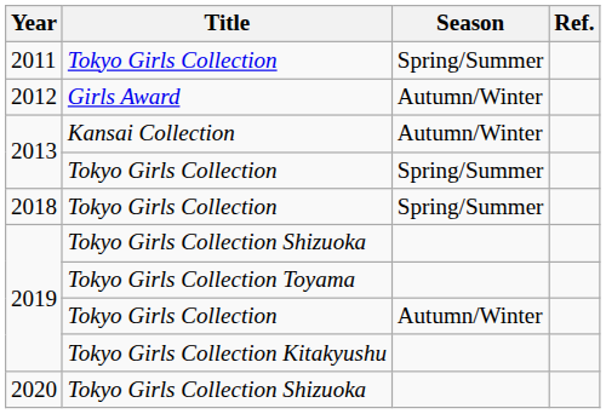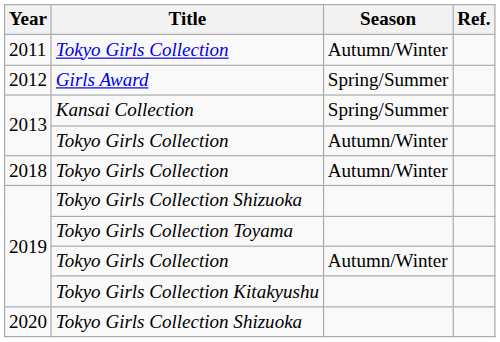 <table class="wikitable">
 <tr>
 <th>Year</th>
 <th>Title</th>
 <th>Season</th>
 <th>Ref.</th>
 </tr>
 <tr>
 <td>2011</td>
 <td><em><a href='#'>Tokyo Girls Collection</a></em></td>
-<td>Spring/Summer</td>
+<td>Autumn/Winter</td>
 <td></td>
 </tr>
 <tr>
 <td>2012</td>
 <td><em><a href='#'>Girls Award</a></em></td>
-<td>Autumn/Winter</td>
+<td>Spring/Summer</td>
 <td></td>
 </tr>
 <tr>
 <td rowspan="2">2013</td>
 <td><em>Kansai Collection</em></td>
-<td>Autumn/Winter</td>
+<td>Spring/Summer</td>
 <td></td>
 </tr>
 <tr>
 <td><em>Tokyo Girls Collection</em></td>
-<td>Spring/Summer</td>
+<td>Autumn/Winter</td>
 <td></td>
 </tr>
 <tr>
 <td>2018</td>
 <td><em>Tokyo Girls Collection</em></td>
-<td>Spring/Summer</td>
+<td>Autumn/Winter</td>
 <td></td>
 </tr>
 <tr>
 <td rowspan="4">2019</td>
 <td><em>Tokyo Girls Collection Shizuoka</em></td>
 <td></td>
 <td></td>
 </tr>
 <tr>
 <td><em>Tokyo Girls Collection Toyama</em></td>
 <td></td>
 <td></td>
 </tr>
 <tr>
 <td><em>Tokyo Girls Collection</em></td>
 <td>Autumn/Winter</td>
 <td></td>
 </tr>
 <tr>
 <td><em>Tokyo Girls Collection Kitakyushu</em></td>
 <td></td>
 <td></td>
 </tr>
 <tr>
 <td>2020</td>
 <td><em>Tokyo Girls Collection Shizuoka</em></td>
 <td></td>
 <td></td>
 </tr>
 </table>
